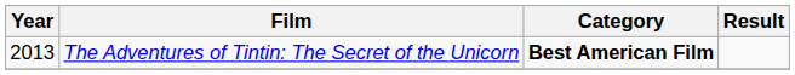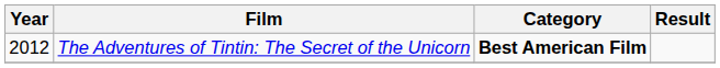 <table class="wikitable">
 <tr>
 <th>Year</th>
 <th>Film</th>
 <th>Category</th>
 <th>Result</th>
 </tr>
 <tr>
-<td style="text-align:center;">2013</td>
+<td style="text-align:center;">2012</td>
 <td style="text-align:center;"><em><a href='#'>The Adventures of Tintin: The Secret of the Unicorn</a></em></td>
 <td style="text-align:center;"><strong>Best American Film</strong></td>
 <td></td>
 </tr>
 <tr>
 </tr>
 </table>
